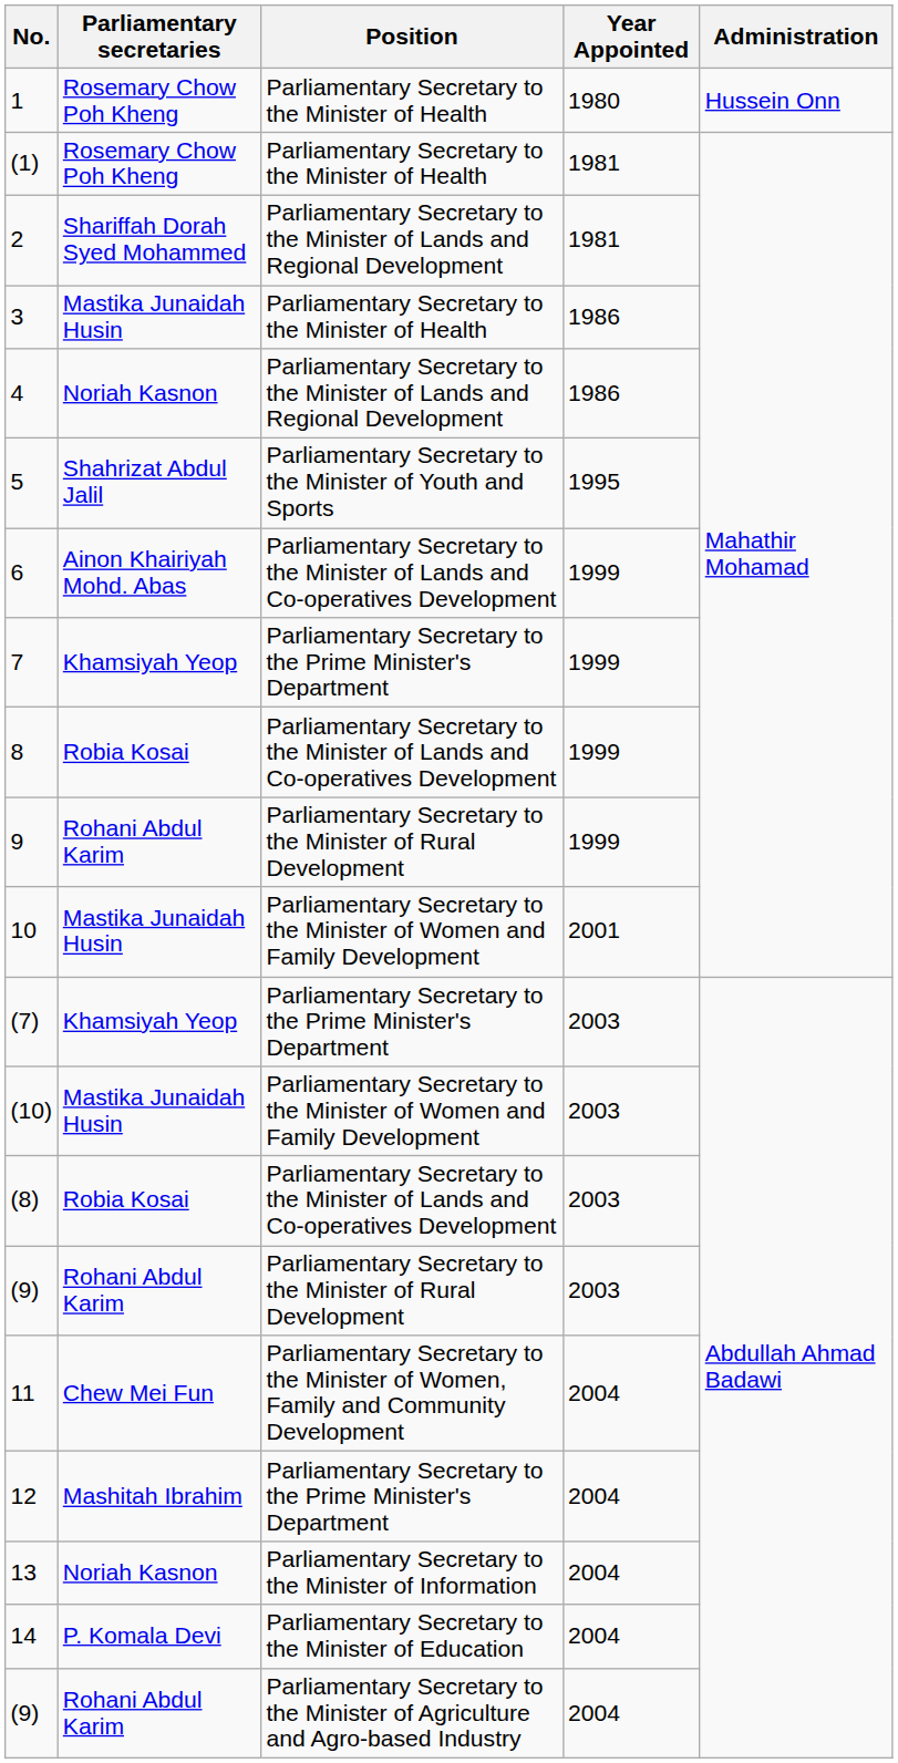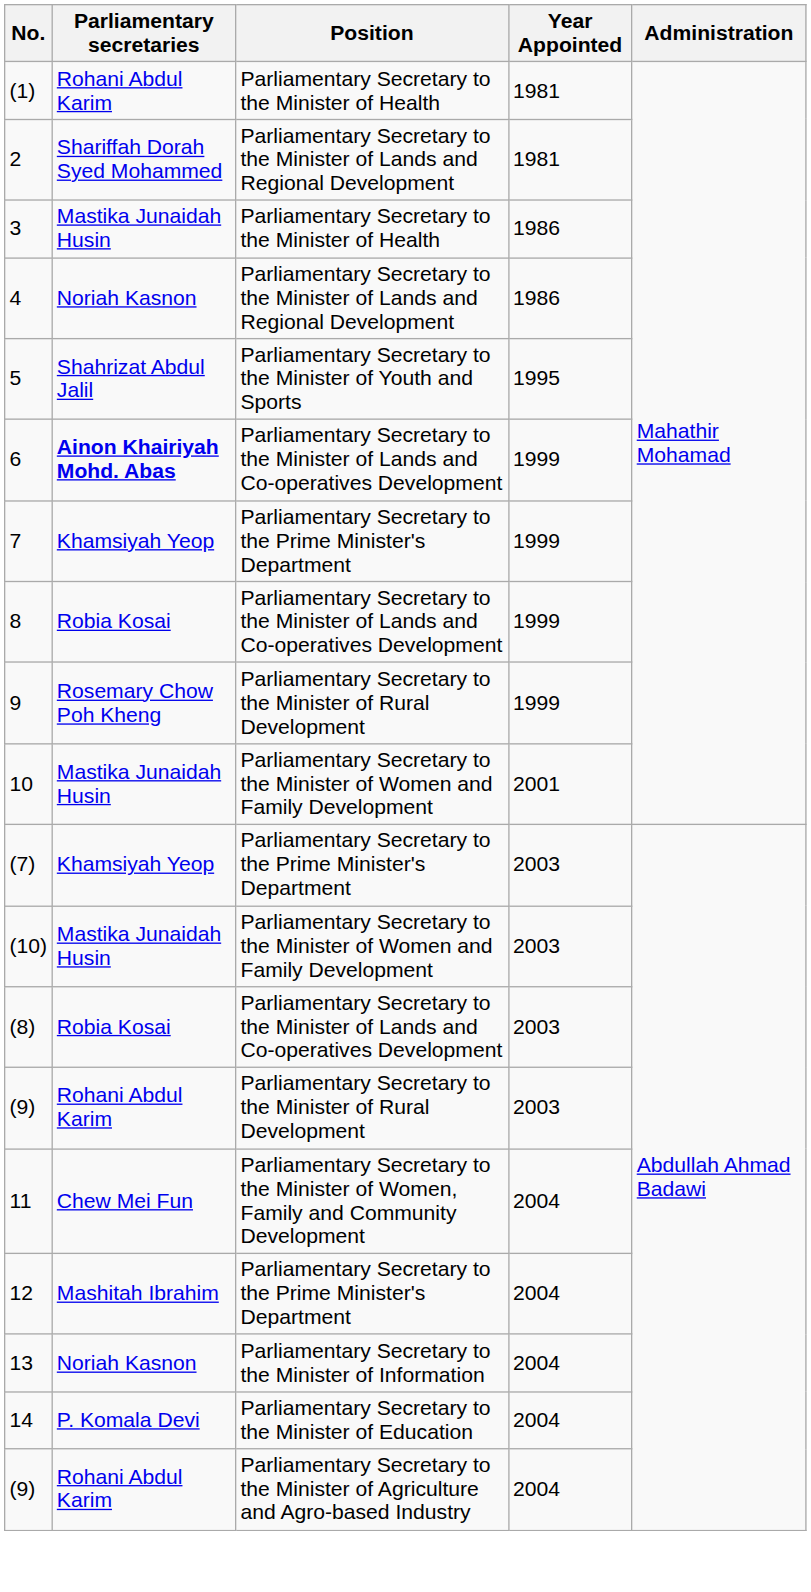 <table class="wikitable sortable">
 <tr>
 <th>No.</th>
 <th>Parliamentary secretaries</th>
 <th>Position</th>
 <th>Year Appointed</th>
 <th>Administration</th>
 </tr>
 <tr>
-<td>1</td>
-<td><a href='#'>Rosemary Chow Poh Kheng</a></td>
-<td>Parliamentary Secretary to the Minister of Health</td>
-<td>1980</td>
-<td><a href='#'>Hussein Onn</a></td>
-</tr>
-<tr>
 <td>(1)</td>
-<td><a href='#'>Rosemary Chow Poh Kheng</a></td>
+<td><a href='#'>Rohani Abdul Karim</a></td>
 <td>Parliamentary Secretary to the Minister of Health</td>
 <td>1981</td>
 <td rowspan=10><a href='#'>Mahathir Mohamad</a></td>
 </tr>
 <tr>
 <td>2</td>
 <td><a href='#'>Shariffah Dorah Syed Mohammed</a></td>
 <td>Parliamentary Secretary to the Minister of Lands and Regional Development</td>
 <td>1981</td>
 </tr>
 <tr>
 <td>3</td>
 <td><a href='#'>Mastika Junaidah Husin</a></td>
 <td>Parliamentary Secretary to the Minister of Health</td>
 <td>1986</td>
 </tr>
 <tr>
 <td>4</td>
 <td><a href='#'>Noriah Kasnon</a></td>
 <td>Parliamentary Secretary to the Minister of Lands and Regional Development</td>
 <td>1986</td>
 </tr>
 <tr>
 <td>5</td>
 <td><a href='#'>Shahrizat Abdul Jalil</a></td>
 <td>Parliamentary Secretary to the Minister of Youth and Sports</td>
 <td>1995</td>
 </tr>
 <tr>
 <td>6</td>
-<td><a href='#'>Ainon Khairiyah Mohd. Abas</a></td>
+<td><strong><a href='#'>Ainon Khairiyah Mohd. Abas</a></strong></td>
 <td>Parliamentary Secretary to the Minister of Lands and Co-operatives Development</td>
 <td>1999</td>
 </tr>
 <tr>
 <td>7</td>
 <td><a href='#'>Khamsiyah Yeop</a></td>
 <td>Parliamentary Secretary to the Prime Minister's Department</td>
 <td>1999</td>
 </tr>
 <tr>
 <td>8</td>
 <td><a href='#'>Robia Kosai</a></td>
 <td>Parliamentary Secretary to the Minister of Lands and Co-operatives Development</td>
 <td>1999</td>
 </tr>
 <tr>
 <td>9</td>
-<td><a href='#'>Rohani Abdul Karim</a></td>
+<td><a href='#'>Rosemary Chow Poh Kheng</a></td>
 <td>Parliamentary Secretary to the Minister of Rural Development</td>
 <td>1999</td>
 </tr>
 <tr>
 <td>10</td>
 <td><a href='#'>Mastika Junaidah Husin</a></td>
 <td>Parliamentary Secretary to the Minister of Women and Family Development</td>
 <td>2001</td>
 </tr>
 <tr>
 <td>(7)</td>
 <td><a href='#'>Khamsiyah Yeop</a></td>
 <td>Parliamentary Secretary to the Prime Minister's Department</td>
 <td>2003</td>
 <td rowspan=9><a href='#'>Abdullah Ahmad Badawi</a></td>
 </tr>
 <tr>
 <td>(10)</td>
 <td><a href='#'>Mastika Junaidah Husin</a></td>
 <td>Parliamentary Secretary to the Minister of Women and Family Development</td>
 <td>2003</td>
 </tr>
 <tr>
 <td>(8)</td>
 <td><a href='#'>Robia Kosai</a></td>
 <td>Parliamentary Secretary to the Minister of Lands and Co-operatives Development</td>
 <td>2003</td>
 </tr>
 <tr>
 <td>(9)</td>
 <td><a href='#'>Rohani Abdul Karim</a></td>
 <td>Parliamentary Secretary to the Minister of Rural Development</td>
 <td>2003</td>
 </tr>
 <tr>
 <td>11</td>
 <td><a href='#'>Chew Mei Fun</a></td>
 <td>Parliamentary Secretary to the Minister of Women, Family and Community Development</td>
 <td>2004</td>
 </tr>
 <tr>
 <td>12</td>
 <td><a href='#'>Mashitah Ibrahim</a></td>
 <td>Parliamentary Secretary to the Prime Minister's Department</td>
 <td>2004</td>
 </tr>
 <tr>
 <td>13</td>
 <td><a href='#'>Noriah Kasnon</a></td>
 <td>Parliamentary Secretary to the Minister of Information</td>
 <td>2004</td>
 </tr>
 <tr>
 <td>14</td>
 <td><a href='#'>P. Komala Devi</a></td>
 <td>Parliamentary Secretary to the Minister of Education</td>
 <td>2004</td>
 </tr>
 <tr>
 <td>(9)</td>
 <td><a href='#'>Rohani Abdul Karim</a></td>
 <td>Parliamentary Secretary to the Minister of Agriculture and Agro-based Industry</td>
 <td>2004</td>
 </tr>
 </table>
